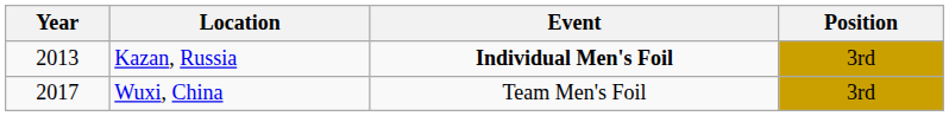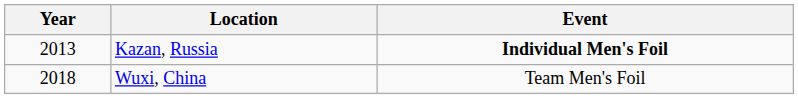 <table class="wikitable" width="50%" style="font-size:90%; text-align:center;">
 <tr>
 <th>Year</th>
 <th>Location</th>
 <th>Event</th>
-<th>Position</th>
 </tr>
 <tr>
 <td>2013</td>
 <td rowspan="1" align="left"> <a href='#'>Kazan</a>, <a href='#'>Russia</a></td>
 <td><strong>Individual Men's Foil</strong></td>
-<td bgcolor="caramel">3rd</td>
 </tr>
 <tr>
-<td>2017</td>
+<td>2018</td>
 <td rowspan="1" align="left"> <a href='#'>Wuxi</a>, <a href='#'>China</a></td>
 <td>Team Men's Foil</td>
-<td bgcolor="caramel">3rd</td>
 </tr>
 </table>
